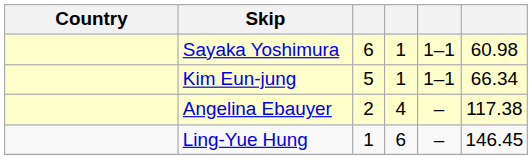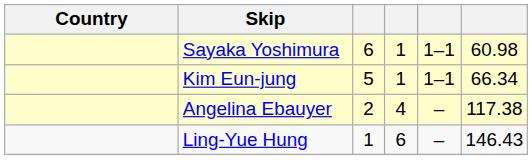 <table class="wikitable" style="text-align: center;">
 <tr>
 <th width=140>Country</th>
 <th width=140>Skip</th>
 <th width=20></th>
 <th width=20></th>
 <th width=30></th>
 <th width=20></th>
 </tr>
 <tr bgcolor=#ffffcc>
 <td style="text-align:left;"></td>
 <td style="text-align:left;"><a href='#'>Sayaka Yoshimura</a></td>
 <td>6</td>
 <td>1</td>
 <td>1–1</td>
 <td>60.98</td>
 </tr>
 <tr bgcolor=#ffffcc>
 <td style="text-align:left;"></td>
 <td style="text-align:left;"><a href='#'>Kim Eun-jung</a></td>
 <td>5</td>
 <td>1</td>
 <td>1–1</td>
 <td>66.34</td>
 </tr>
 <tr bgcolor=#ffffcc>
 <td style="text-align:left;"></td>
 <td style="text-align:left;"><a href='#'>Angelina Ebauyer</a></td>
 <td>2</td>
 <td>4</td>
 <td>–</td>
 <td>117.38</td>
 </tr>
 <tr>
 <td style="text-align:left;"></td>
 <td style="text-align:left;"><a href='#'>Ling-Yue Hung</a></td>
 <td>1</td>
 <td>6</td>
 <td>–</td>
-<td>146.45</td>
+<td>146.43</td>
 </tr>
 <tr>
 </tr>
 </table>
